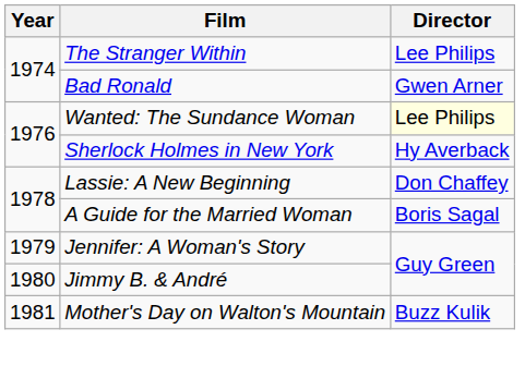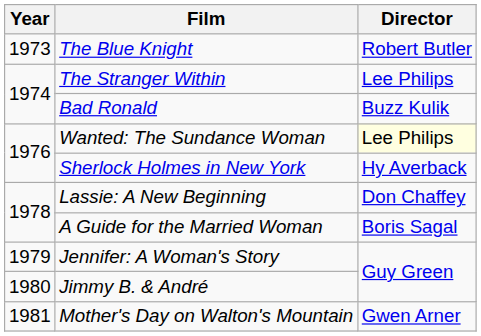 <table class="wikitable">
 <tr>
 <th>Year</th>
 <th>Film</th>
 <th>Director</th>
+</tr>
+<tr>
+<td>1973</td>
+<td><em><a href='#'>The Blue Knight</a></em></td>
+<td><a href='#'>Robert Butler</a></td>
 </tr>
 <tr>
 <td rowspan=2>1974</td>
 <td><em><a href='#'>The Stranger Within</a></em></td>
 <td><a href='#'>Lee Philips</a></td>
 </tr>
 <tr>
 <td><em><a href='#'>Bad Ronald</a></em></td>
-<td><a href='#'>Gwen Arner</a></td>
+<td><a href='#'>Buzz Kulik</a></td>
 </tr>
 <tr>
 <td rowspan=2>1976</td>
 <td><em>Wanted: The Sundance Woman</em></td>
 <td style="background: lightyellow;">Lee Philips</td>
 </tr>
 <tr>
 <td><em><a href='#'>Sherlock Holmes in New York</a></em></td>
 <td><a href='#'>Hy Averback</a></td>
 </tr>
 <tr>
 <td rowspan=2>1978</td>
 <td><em>Lassie: A New Beginning</em></td>
 <td><a href='#'>Don Chaffey</a></td>
 </tr>
 <tr>
 <td><em>A Guide for the Married Woman</em></td>
 <td><a href='#'>Boris Sagal</a></td>
 </tr>
 <tr>
 <td>1979</td>
 <td><em>Jennifer: A Woman's Story</em></td>
 <td rowspan=2><a href='#'>Guy Green</a></td>
 </tr>
 <tr>
 <td>1980</td>
 <td><em>Jimmy B. & André</em></td>
 </tr>
 <tr>
 <td>1981</td>
 <td><em>Mother's Day on Walton's Mountain</em></td>
-<td><a href='#'>Buzz Kulik</a></td>
+<td><a href='#'>Gwen Arner</a></td>
 </tr>
 </table>
